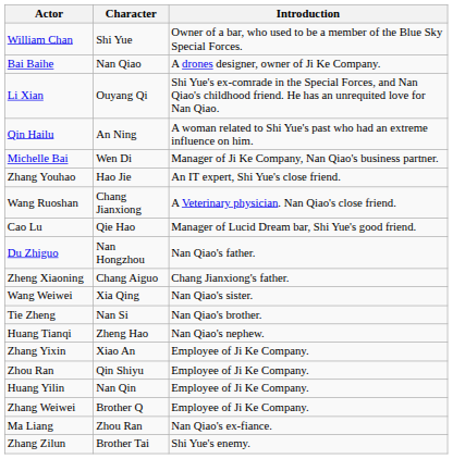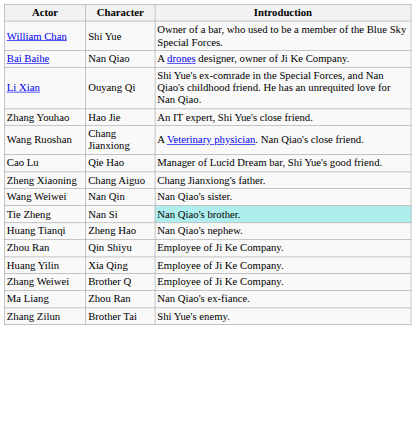 <table class="wikitable">
 <tr>
 <th style="width:20%">Actor</th>
 <th style="width:17%">Character</th>
 <th>Introduction</th>
 </tr>
 <tr>
 <td><a href='#'>William Chan</a></td>
 <td>Shi Yue</td>
 <td>Owner of a bar, who used to be a member of the Blue Sky Special Forces.</td>
 </tr>
 <tr>
 <td><a href='#'>Bai Baihe</a></td>
 <td>Nan Qiao</td>
 <td>A <a href='#'>drones</a> designer, owner of Ji Ke Company.</td>
 </tr>
 <tr>
 <td><a href='#'>Li Xian</a></td>
 <td>Ouyang Qi</td>
 <td>Shi Yue's ex-comrade in the Special Forces, and Nan Qiao's childhood friend. He has an unrequited love for Nan Qiao.</td>
 </tr>
 <tr>
-<td><a href='#'>Qin Hailu</a></td>
-<td>An Ning</td>
-<td>A woman related to Shi Yue's past who had an extreme influence on him.</td>
-</tr>
-<tr>
-<td><a href='#'>Michelle Bai</a></td>
-<td>Wen Di</td>
-<td>Manager of Ji Ke Company, Nan Qiao's business partner.</td>
-</tr>
-<tr>
 <td>Zhang Youhao</td>
 <td>Hao Jie</td>
 <td>An IT expert, Shi Yue's close friend.</td>
 </tr>
 <tr>
 <td>Wang Ruoshan</td>
 <td>Chang Jianxiong</td>
 <td>A <a href='#'>Veterinary physician</a>. Nan Qiao's close friend.</td>
 </tr>
 <tr>
 <td>Cao Lu</td>
 <td>Qie Hao</td>
 <td>Manager of Lucid Dream bar, Shi Yue's good friend.</td>
 </tr>
 <tr>
-<td><a href='#'>Du Zhiguo</a></td>
-<td>Nan Hongzhou</td>
-<td>Nan Qiao's father.</td>
-</tr>
-<tr>
 <td>Zheng Xiaoning</td>
 <td>Chang Aiguo</td>
 <td>Chang Jianxiong's father.</td>
 </tr>
 <tr>
 <td>Wang Weiwei</td>
-<td>Xia Qing</td>
+<td>Nan Qin</td>
 <td>Nan Qiao's sister.</td>
 </tr>
 <tr>
 <td>Tie Zheng</td>
 <td>Nan Si</td>
-<td>Nan Qiao's brother.</td>
+<td style="background: paleturquoise;">Nan Qiao's brother.</td>
 </tr>
 <tr>
 <td>Huang Tianqi</td>
 <td>Zheng Hao</td>
 <td>Nan Qiao's nephew.</td>
-</tr>
-<tr>
-<td>Zhang Yixin</td>
-<td>Xiao An</td>
-<td>Employee of Ji Ke Company.</td>
 </tr>
 <tr>
 <td>Zhou Ran</td>
 <td>Qin Shiyu</td>
 <td>Employee of Ji Ke Company.</td>
 </tr>
 <tr>
 <td>Huang Yilin</td>
-<td>Nan Qin</td>
+<td>Xia Qing</td>
 <td>Employee of Ji Ke Company.</td>
 </tr>
 <tr>
 <td>Zhang Weiwei</td>
 <td>Brother Q</td>
 <td>Employee of Ji Ke Company.</td>
 </tr>
 <tr>
 <td>Ma Liang</td>
 <td>Zhou Ran</td>
 <td>Nan Qiao's ex-fiance.</td>
 </tr>
 <tr>
 <td>Zhang Zilun</td>
 <td>Brother Tai</td>
 <td>Shi Yue's enemy.</td>
 </tr>
 </table>
